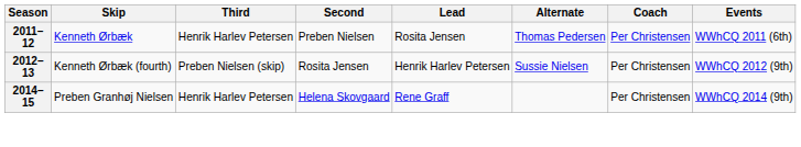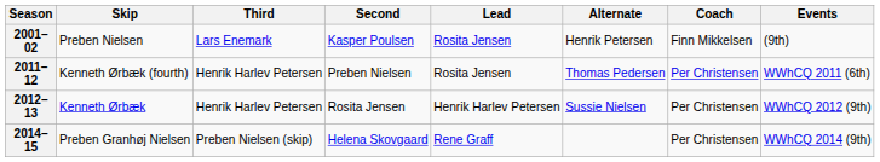 <table class="wikitable">
 <tr>
 <th scope="col" width=60>Season</th>
 <th scope="col">Skip</th>
 <th scope="col">Third</th>
 <th scope="col">Second</th>
 <th scope="col">Lead</th>
 <th scope="col">Alternate</th>
 <th scope="col">Coach</th>
 <th scope="col">Events</th>
 </tr>
 <tr>
+<th scope="row">2001–02</th>
+<td>Preben Nielsen</td>
+<td><a href='#'>Lars Enemark</a></td>
+<td><a href='#'>Kasper Poulsen</a></td>
+<td><a href='#'>Rosita Jensen</a></td>
+<td>Henrik Petersen</td>
+<td>Finn Mikkelsen</td>
+<td> (9th)</td>
+</tr>
+<tr>
 <th scope="row">2011–12</th>
-<td><a href='#'>Kenneth Ørbæk</a></td>
+<td>Kenneth Ørbæk (fourth)</td>
 <td>Henrik Harlev Petersen</td>
 <td>Preben Nielsen</td>
 <td>Rosita Jensen</td>
 <td><a href='#'>Thomas Pedersen</a></td>
 <td><a href='#'>Per Christensen</a></td>
 <td><a href='#'>WWhCQ 2011</a> (6th)</td>
 </tr>
 <tr>
 <th scope="row">2012–13</th>
-<td>Kenneth Ørbæk (fourth)</td>
-<td>Preben Nielsen (skip)</td>
+<td><a href='#'>Kenneth Ørbæk</a></td>
+<td>Henrik Harlev Petersen</td>
 <td>Rosita Jensen</td>
 <td>Henrik Harlev Petersen</td>
 <td><a href='#'>Sussie Nielsen</a></td>
 <td>Per Christensen</td>
 <td><a href='#'>WWhCQ 2012</a> (9th)</td>
 </tr>
 <tr>
 <th scope="row">2014–15</th>
 <td>Preben Granhøj Nielsen</td>
-<td>Henrik Harlev Petersen</td>
+<td>Preben Nielsen (skip)</td>
 <td><a href='#'>Helena Skovgaard</a></td>
 <td><a href='#'>Rene Graff</a></td>
 <td></td>
 <td>Per Christensen</td>
 <td><a href='#'>WWhCQ 2014</a> (9th)</td>
 </tr>
 </table>
